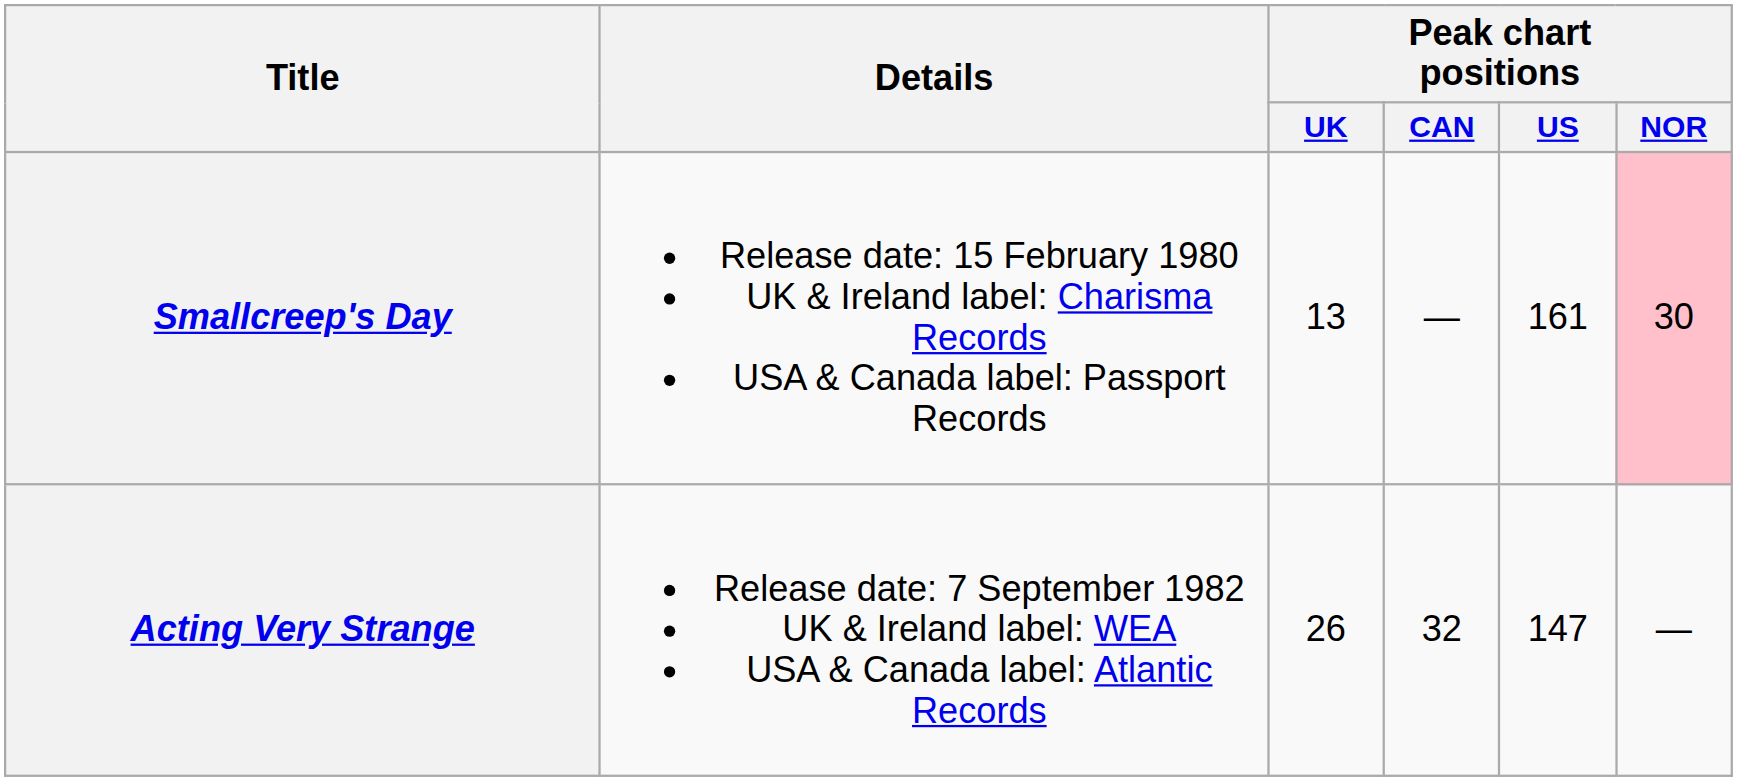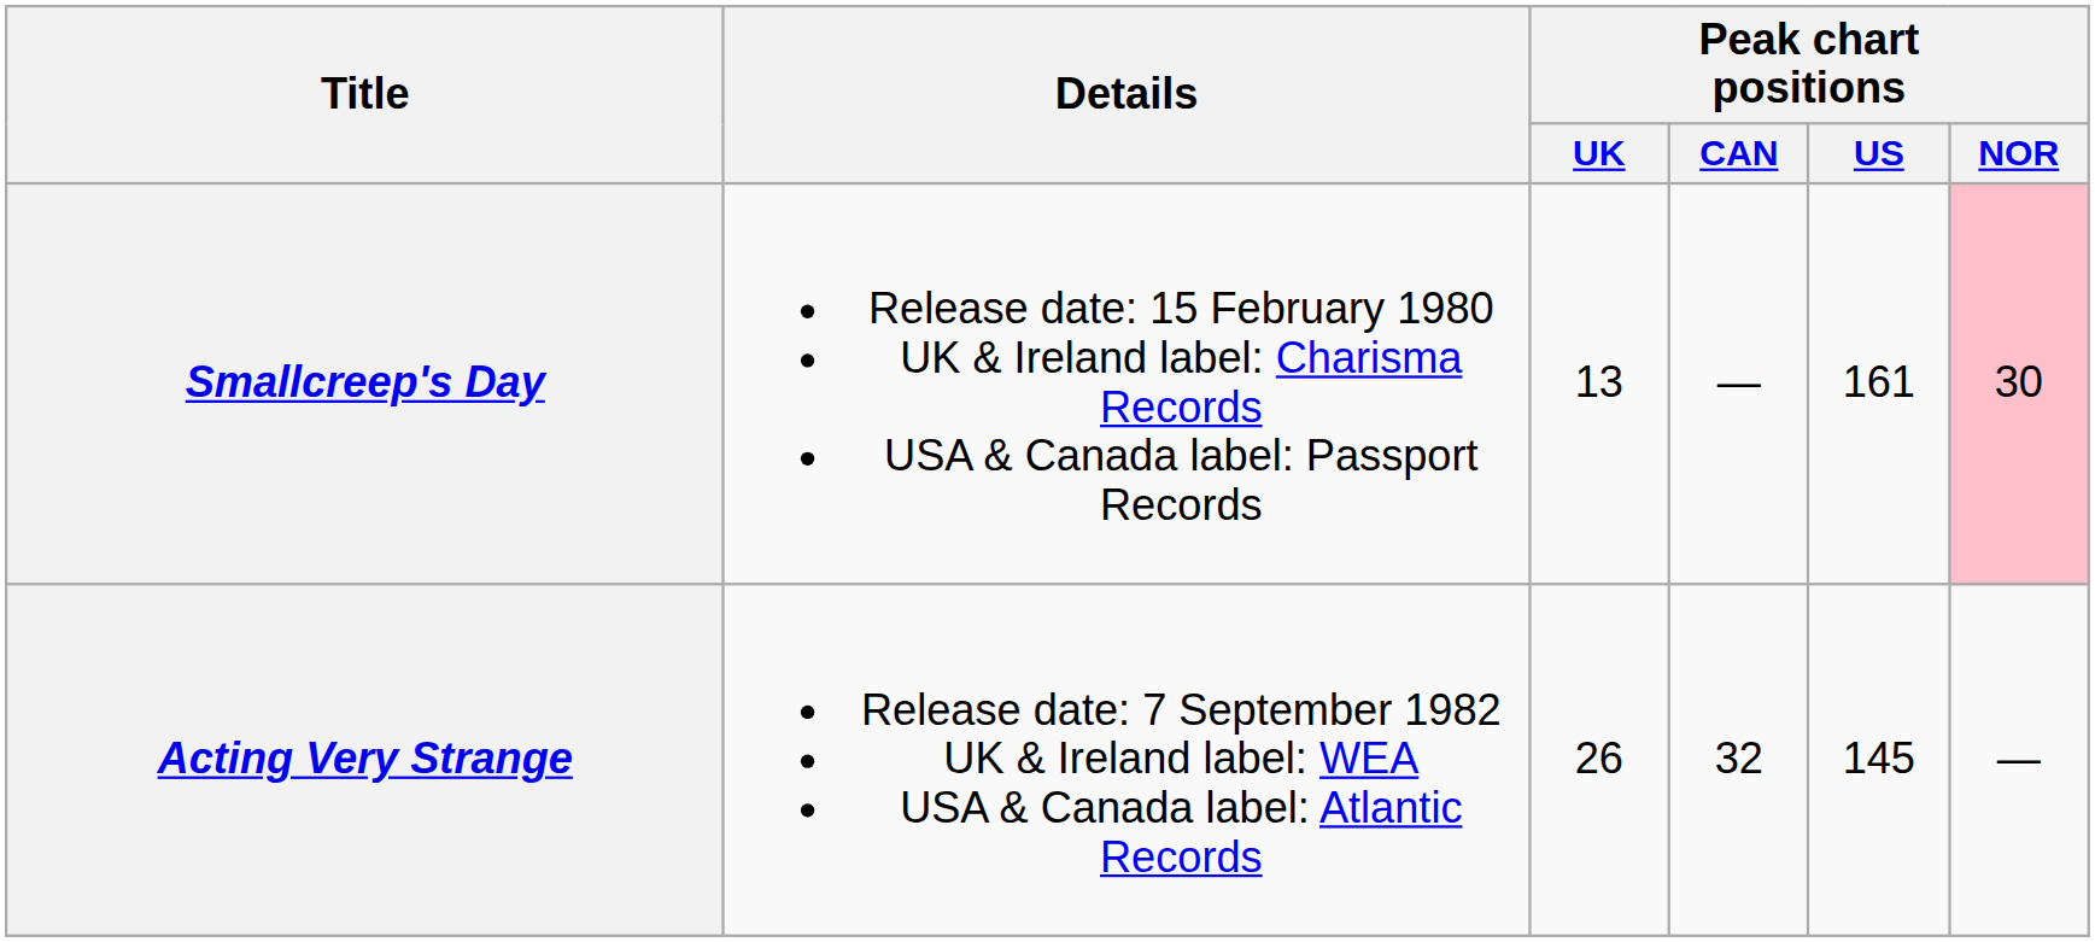 <table class="wikitable plainrowheaders" style="text-align:center;">
 <tr>
 <th rowspan="2" style="width:16em;">Title</th>
 <th rowspan="2" style="width:18em;">Details</th>
 <th colspan="4">Peak chart<br>positions</th>
 </tr>
 <tr style="font-size:smaller;">
 <th style="width:45px;"><a href='#'>UK</a></th>
 <th style="width:45px;"><a href='#'>CAN</a></th>
 <th style="width:45px;"><a href='#'>US</a></th>
 <th style="width:45px;"><a href='#'>NOR</a></th>
 </tr>
 <tr>
 <th scope="row"><em><a href='#'>Smallcreep's Day</a></em></th>
 <td><br><ul><li>Release date: 15 February 1980</li><li>UK & Ireland label: <a href='#'>Charisma Records</a></li><li>USA & Canada label: Passport Records</li></ul></td>
 <td>13</td>
 <td>—</td>
 <td>161</td>
 <td style="background: pink;">30</td>
 </tr>
 <tr>
 <th scope="row"><em><a href='#'>Acting Very Strange</a></em></th>
 <td><br><ul><li>Release date: 7 September 1982</li><li>UK & Ireland label: <a href='#'>WEA</a></li><li>USA & Canada label: <a href='#'>Atlantic Records</a></li></ul></td>
 <td>26</td>
 <td>32</td>
-<td>147</td>
+<td>145</td>
 <td>—</td>
 </tr>
 </table>
